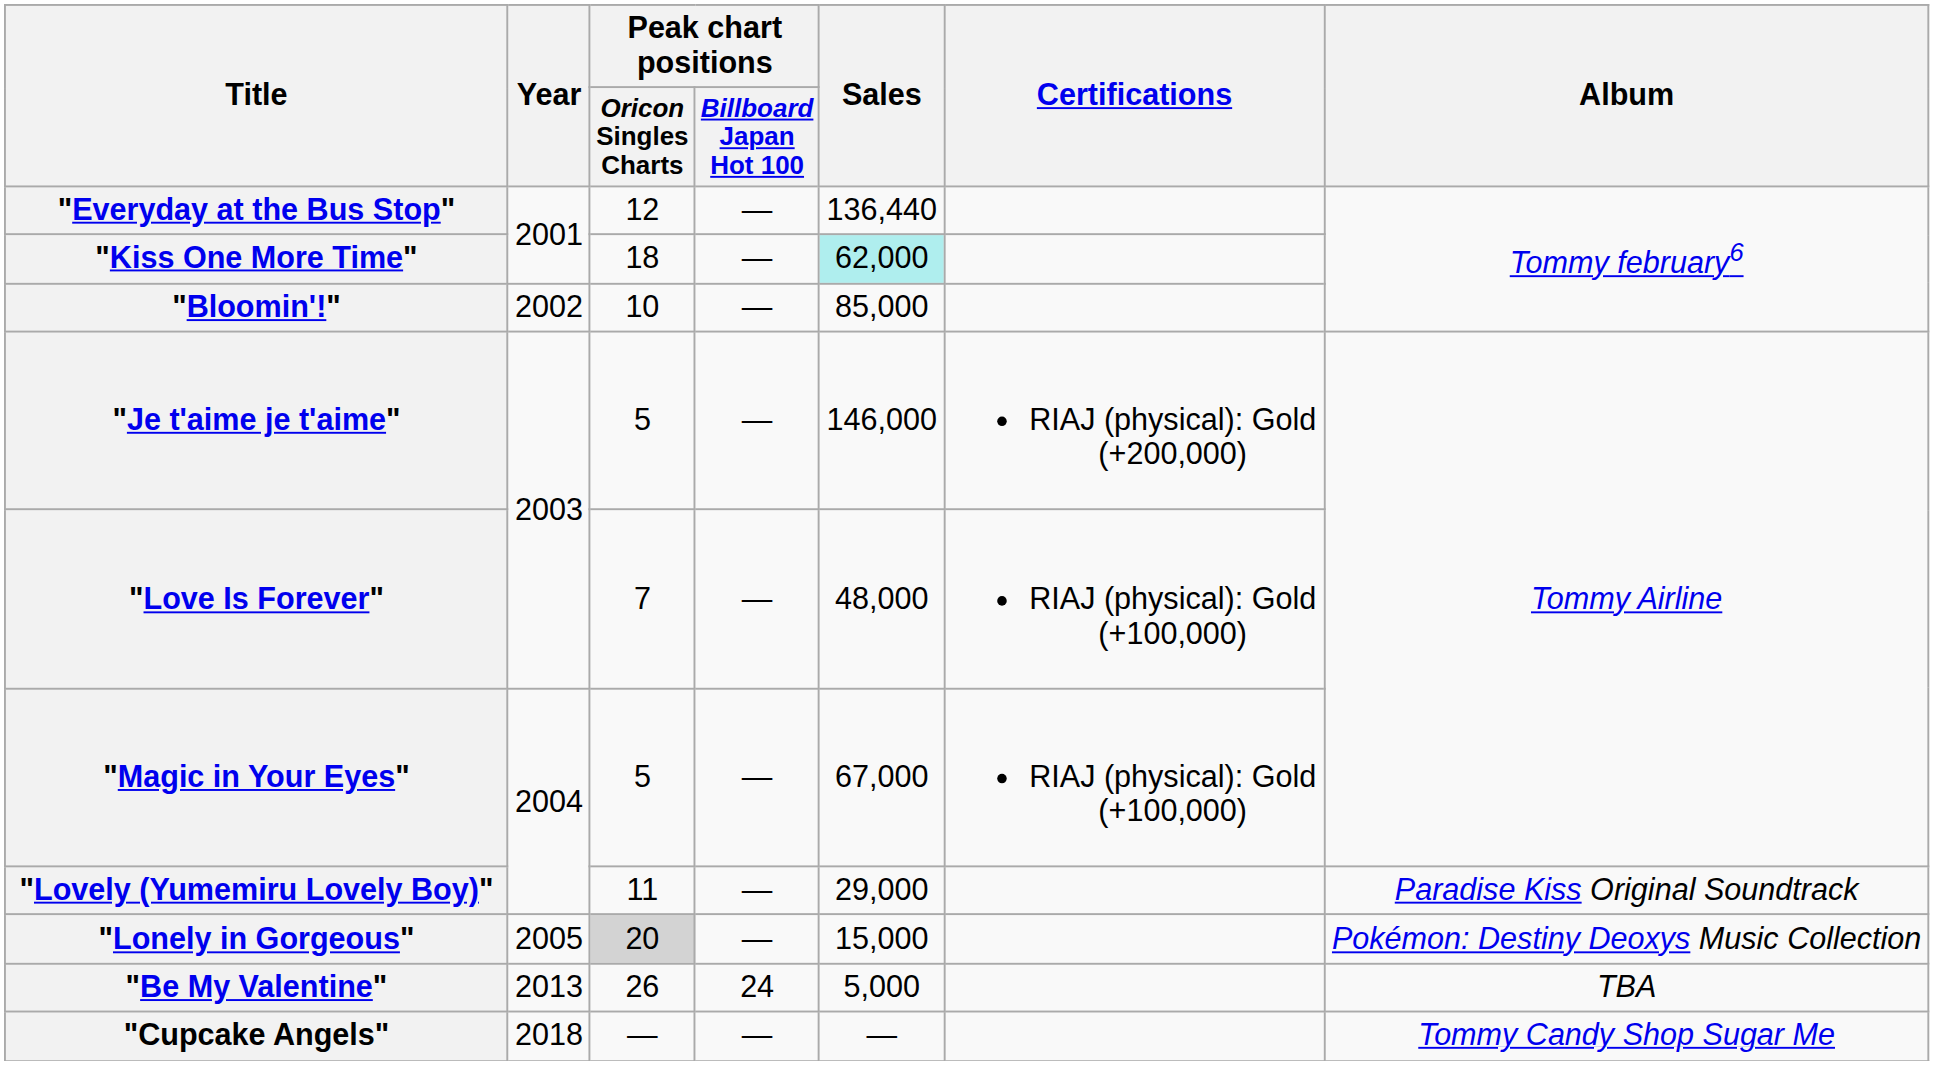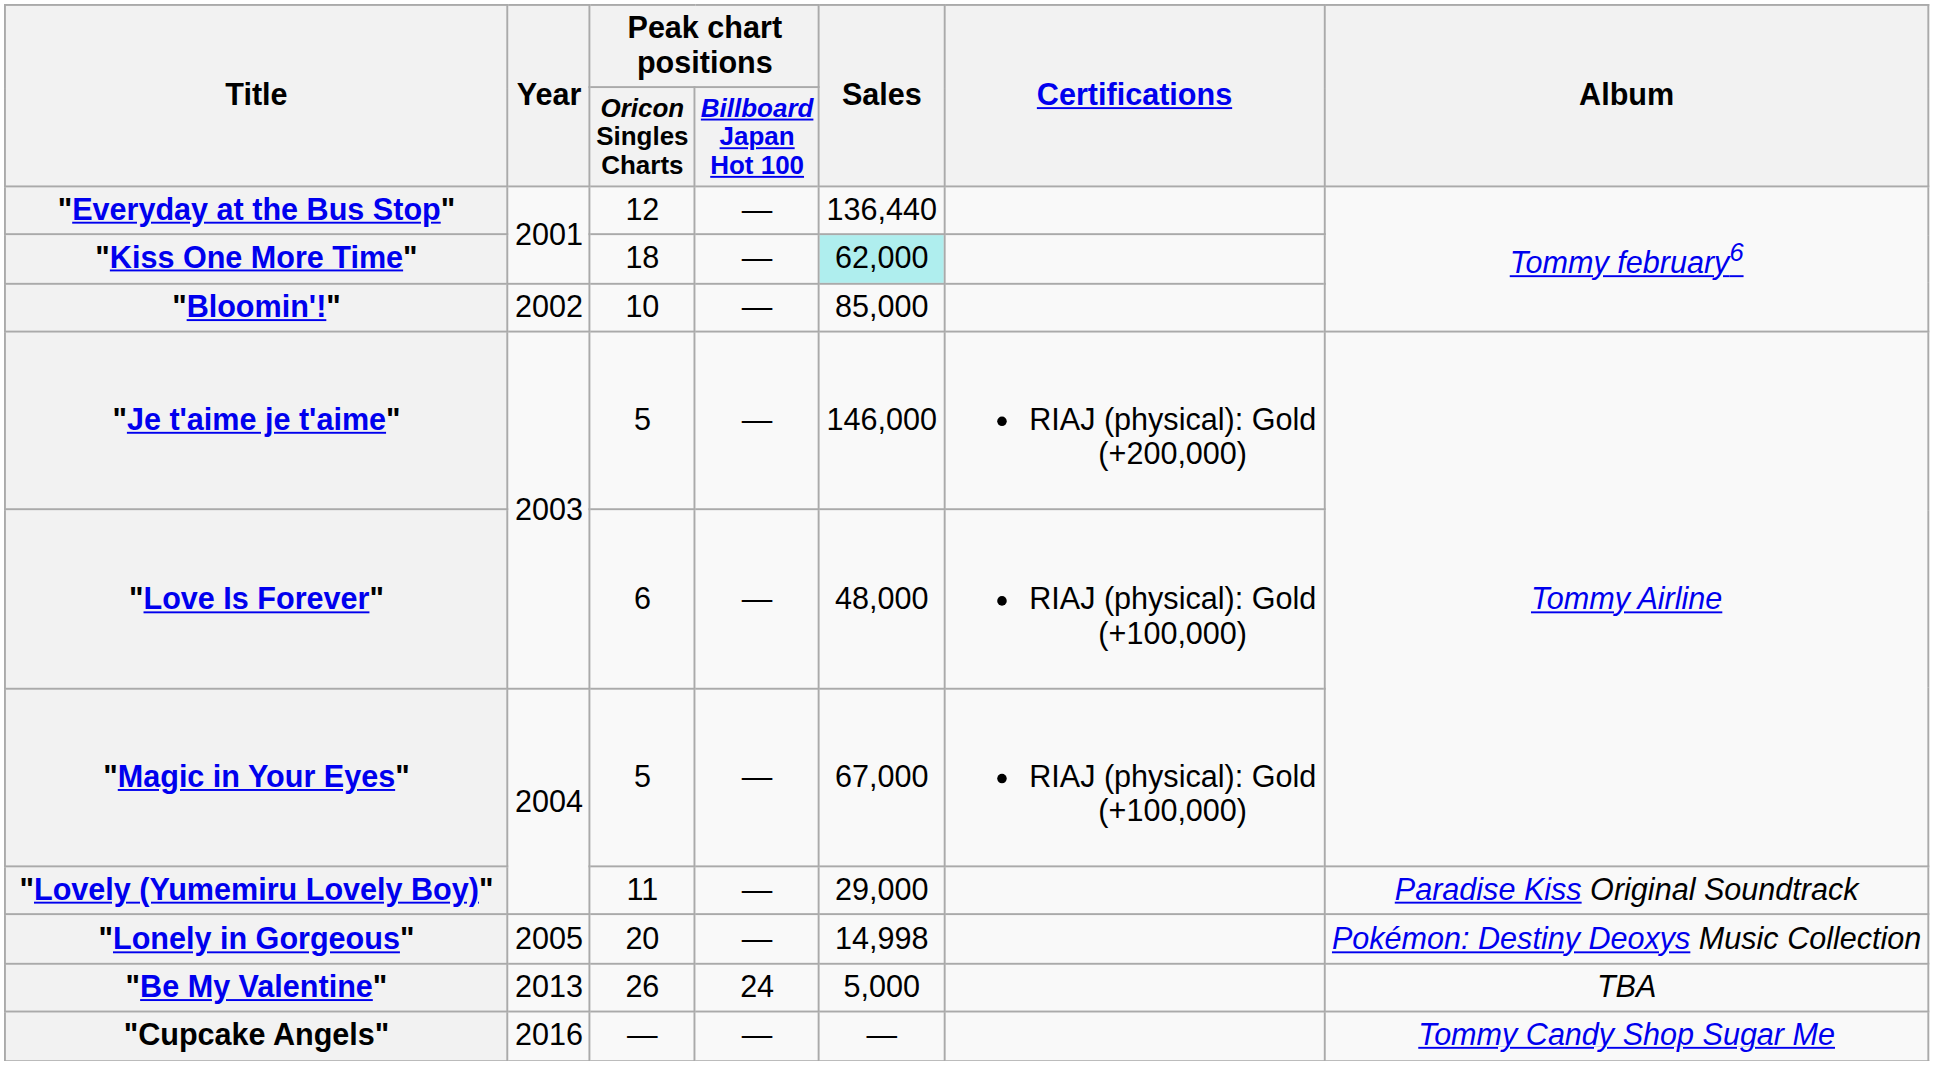 <table class="wikitable plainrowheaders" style="text-align:center;">
 <tr>
 <th scope="col" rowspan="2" style="width:16em;">Title</th>
 <th scope="col" rowspan="2">Year</th>
 <th scope="col" colspan="2">Peak chart positions</th>
 <th scope="col" rowspan="2">Sales</th>
 <th scope="col" rowspan="2" style="width:12em;"><a href='#'>Certifications</a></th>
 <th scope="col" rowspan="2">Album</th>
 </tr>
 <tr>
 <th style="width:3em;font-size:85%"><em>Oricon</em> Singles Charts<br></th>
 <th style="width:3em;font-size:85%"><em><a href='#'>Billboard</a></em> <a href='#'>Japan Hot 100</a><br></th>
 </tr>
 <tr>
 <th scope="row">"<a href='#'>Everyday at the Bus Stop</a>"</th>
 <td rowspan="2">2001</td>
 <td>12</td>
 <td>—</td>
 <td>136,440</td>
 <td></td>
 <td rowspan=3><em><a href='#'>Tommy february<sup>6</sup></a></em></td>
 </tr>
 <tr>
 <th scope="row">"<a href='#'>Kiss One More Time</a>"</th>
 <td>18</td>
 <td>—</td>
 <td style="background: paleturquoise;">62,000</td>
 <td></td>
 </tr>
 <tr>
 <th scope="row">"<a href='#'>Bloomin'!</a>"</th>
 <td rowspan="1">2002</td>
 <td>10</td>
 <td>—</td>
 <td>85,000</td>
 <td></td>
 </tr>
 <tr>
 <th scope="row">"<a href='#'>Je t'aime je t'aime</a>"</th>
 <td rowspan="2">2003</td>
 <td>5</td>
 <td>—</td>
 <td>146,000</td>
 <td><br><ul><li>RIAJ <span>(physical)</span>: Gold (+200,000)</li></ul></td>
 <td rowspan=3><em><a href='#'>Tommy Airline</a></em></td>
 </tr>
 <tr>
 <th scope="row">"<a href='#'>Love Is Forever</a>"</th>
-<td>7</td>
+<td>6</td>
 <td>—</td>
 <td>48,000</td>
 <td><br><ul><li>RIAJ <span>(physical)</span>: Gold (+100,000)</li></ul></td>
 </tr>
 <tr>
 <th scope="row">"<a href='#'>Magic in Your Eyes</a>"</th>
 <td rowspan="2">2004</td>
 <td>5</td>
 <td>—</td>
 <td>67,000</td>
 <td><br><ul><li>RIAJ <span>(physical)</span>: Gold (+100,000)</li></ul></td>
 </tr>
 <tr>
 <th scope="row">"<a href='#'>Lovely (Yumemiru Lovely Boy)</a>"</th>
 <td>11</td>
 <td>—</td>
 <td>29,000</td>
 <td></td>
 <td rowspan=1><em><a href='#'>Paradise Kiss</a> Original Soundtrack</em></td>
 </tr>
 <tr>
 <th scope="row">"<a href='#'>Lonely in Gorgeous</a>"</th>
 <td rowspan="1">2005</td>
-<td style="background: lightgrey;">20</td>
+<td>20</td>
 <td>—</td>
-<td>15,000</td>
+<td>14,998</td>
 <td></td>
 <td rowspan=1><em><a href='#'>Pokémon: Destiny Deoxys</a> Music Collection</em></td>
 </tr>
 <tr>
 <th scope="row">"<a href='#'>Be My Valentine</a>"</th>
 <td rowspan="1">2013</td>
 <td>26</td>
 <td>24</td>
 <td>5,000</td>
 <td></td>
 <td rowspan=1><em>TBA</em></td>
 </tr>
 <tr>
 <th scope="row">"Cupcake Angels"</th>
-<td rowspan="1">2018</td>
+<td rowspan="1">2016</td>
 <td>—</td>
 <td>—</td>
 <td>—</td>
 <td></td>
 <td rowspan=1><em><a href='#'>Tommy Candy Shop Sugar Me</a></em></td>
 </tr>
 </table>
